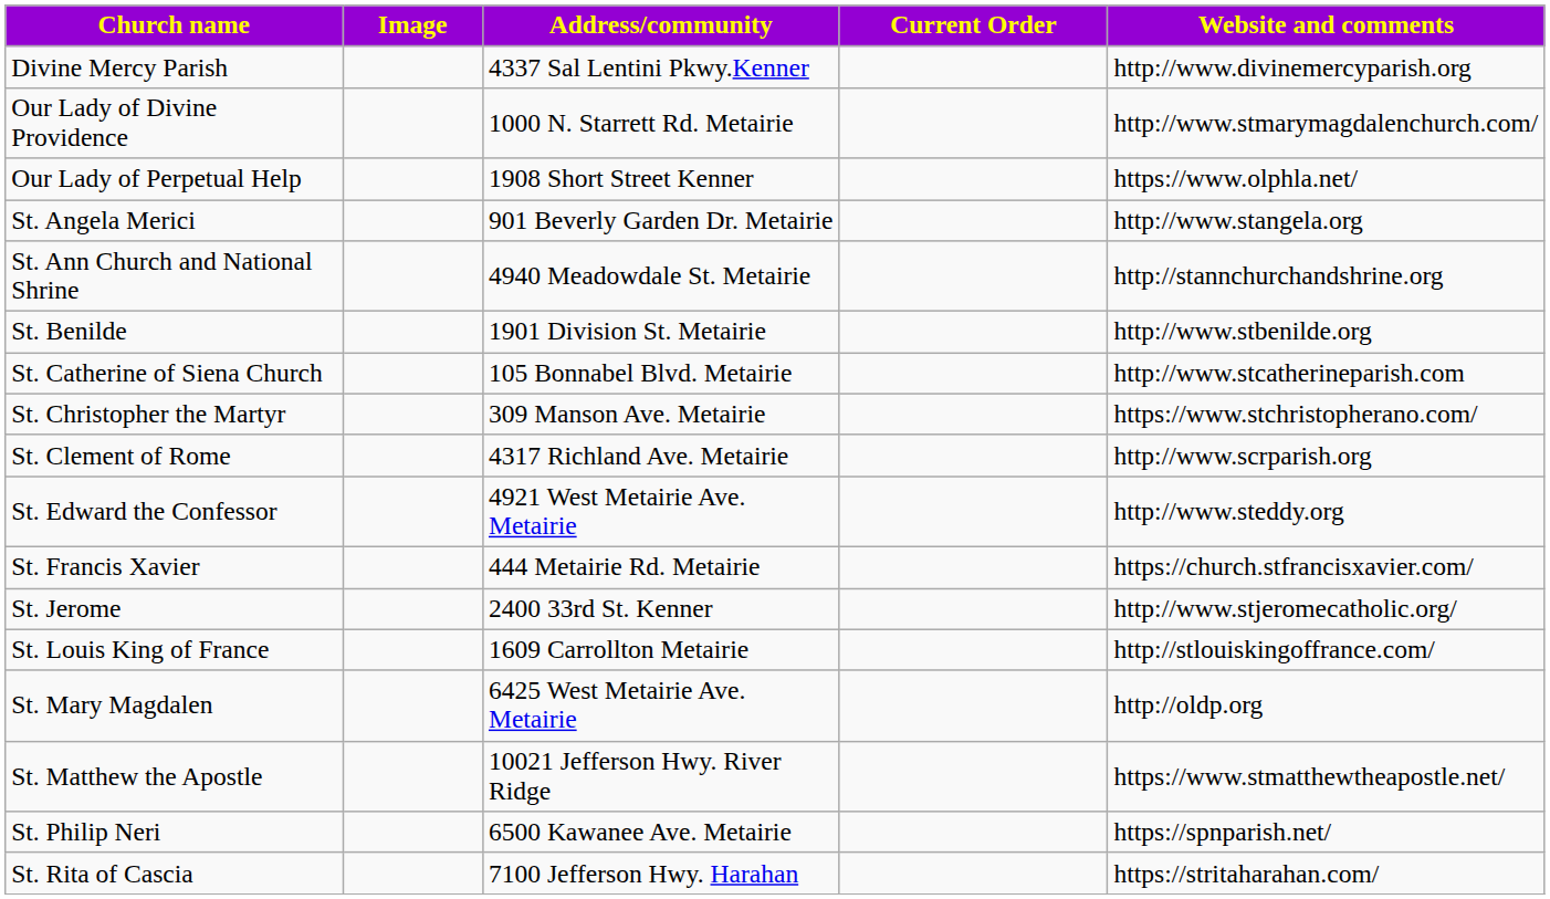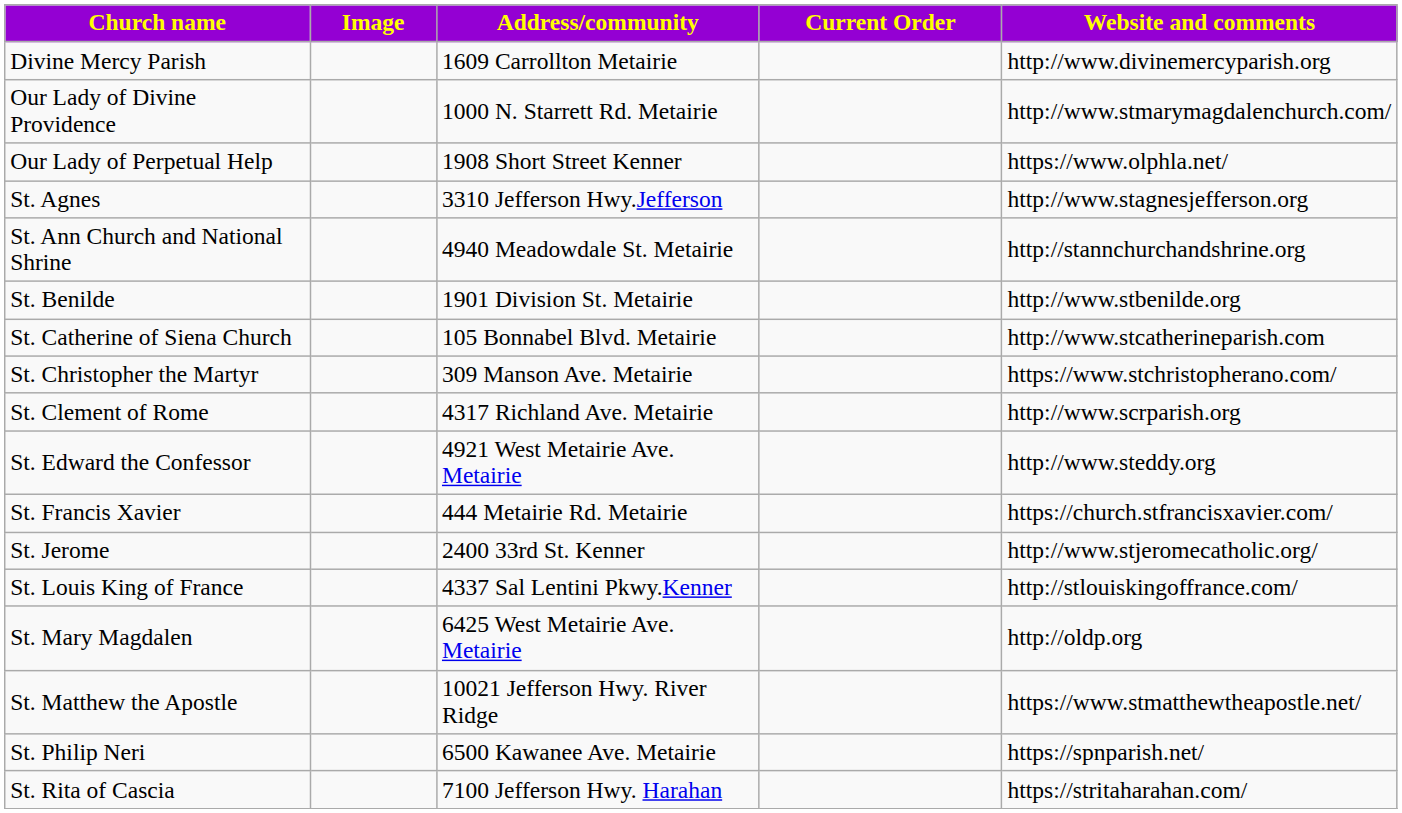 <table class="wikitable sortable" style="width:75%">
 <tr>
 <th style="background:darkviolet; color:yellow;" width="25%"><strong>Church name</strong></th>
 <th style="background:darkviolet; color:yellow;" width="10%"><strong>Image</strong></th>
 <th style="background:darkviolet; color:yellow;" width="25%"><strong>Address/community</strong></th>
 <th style="background:darkviolet; color:yellow;" width="20%"><strong>Current Order</strong></th>
 <th style="background:darkviolet; color:yellow;" width="20%"><strong>Website and comments</strong></th>
 </tr>
 <tr>
 <td>Divine Mercy Parish</td>
 <td></td>
-<td>4337 Sal Lentini Pkwy.<a href='#'>Kenner</a></td>
+<td>1609 Carrollton Metairie</td>
 <td></td>
 <td>http://www.divinemercyparish.org</td>
 </tr>
 <tr>
 <td>Our Lady of Divine Providence</td>
 <td></td>
 <td>1000 N. Starrett Rd. Metairie</td>
 <td></td>
 <td>http://www.stmarymagdalenchurch.com/</td>
 </tr>
 <tr>
 <td>Our Lady of Perpetual Help</td>
 <td></td>
 <td>1908 Short Street Kenner</td>
 <td></td>
 <td>https://www.olphla.net/</td>
 </tr>
 <tr>
-<td>St. Angela Merici</td>
+<td>St. Agnes</td>
 <td></td>
-<td>901 Beverly Garden Dr. Metairie</td>
+<td>3310 Jefferson Hwy.<a href='#'>Jefferson</a></td>
 <td></td>
-<td>http://www.stangela.org</td>
+<td>http://www.stagnesjefferson.org</td>
 </tr>
 <tr>
 <td>St. Ann Church and National Shrine</td>
 <td></td>
 <td>4940 Meadowdale St. Metairie</td>
 <td></td>
 <td>http://stannchurchandshrine.org</td>
 </tr>
 <tr>
 <td>St. Benilde</td>
 <td></td>
 <td>1901 Division St. Metairie</td>
 <td></td>
 <td>http://www.stbenilde.org</td>
 </tr>
 <tr>
 <td>St. Catherine of Siena Church</td>
 <td></td>
 <td>105 Bonnabel Blvd. Metairie</td>
 <td></td>
 <td>http://www.stcatherineparish.com</td>
 </tr>
 <tr>
 <td>St. Christopher the Martyr</td>
 <td></td>
 <td>309 Manson Ave. Metairie</td>
 <td></td>
 <td>https://www.stchristopherano.com/</td>
 </tr>
 <tr>
 <td>St. Clement of Rome</td>
 <td></td>
 <td>4317 Richland Ave. Metairie</td>
 <td></td>
 <td>http://www.scrparish.org</td>
 </tr>
 <tr>
 <td>St. Edward the Confessor</td>
 <td></td>
 <td>4921 West Metairie Ave. <a href='#'>Metairie</a></td>
 <td></td>
 <td>http://www.steddy.org</td>
 </tr>
 <tr>
 <td>St. Francis Xavier</td>
 <td></td>
 <td>444 Metairie Rd. Metairie</td>
 <td></td>
 <td>https://church.stfrancisxavier.com/</td>
 </tr>
 <tr>
 <td>St. Jerome</td>
 <td></td>
 <td>2400 33rd St. Kenner</td>
 <td></td>
 <td>http://www.stjeromecatholic.org/</td>
 </tr>
 <tr>
 <td>St. Louis King of France</td>
 <td></td>
-<td>1609 Carrollton Metairie</td>
+<td>4337 Sal Lentini Pkwy.<a href='#'>Kenner</a></td>
 <td></td>
 <td>http://stlouiskingoffrance.com/</td>
 </tr>
 <tr>
 <td>St. Mary Magdalen</td>
 <td></td>
 <td>6425 West Metairie Ave. <a href='#'>Metairie</a></td>
 <td></td>
 <td>http://oldp.org</td>
 </tr>
 <tr>
 <td>St. Matthew the Apostle</td>
 <td></td>
 <td>10021 Jefferson Hwy. River Ridge</td>
 <td></td>
 <td>https://www.stmatthewtheapostle.net/</td>
 </tr>
 <tr>
 <td>St. Philip Neri</td>
 <td></td>
 <td>6500 Kawanee Ave. Metairie</td>
 <td></td>
 <td>https://spnparish.net/</td>
 </tr>
 <tr>
 <td>St. Rita of Cascia</td>
 <td></td>
 <td>7100 Jefferson Hwy. <a href='#'>Harahan</a></td>
 <td></td>
 <td>https://stritaharahan.com/</td>
 </tr>
 <tr>
 </tr>
 </table>
